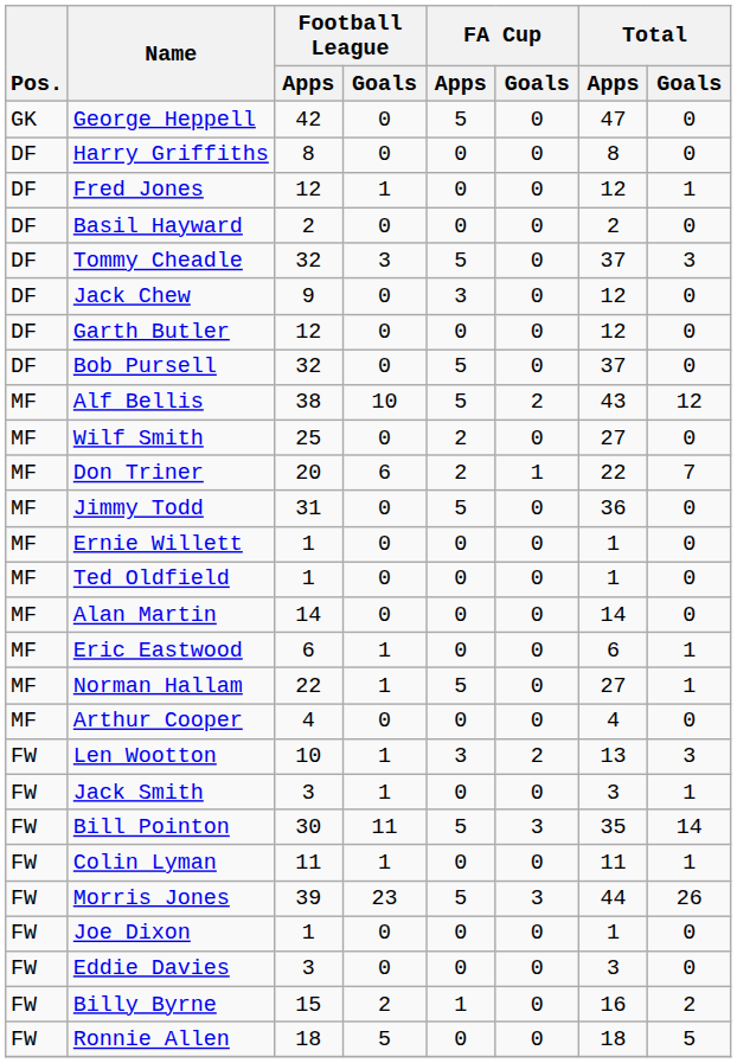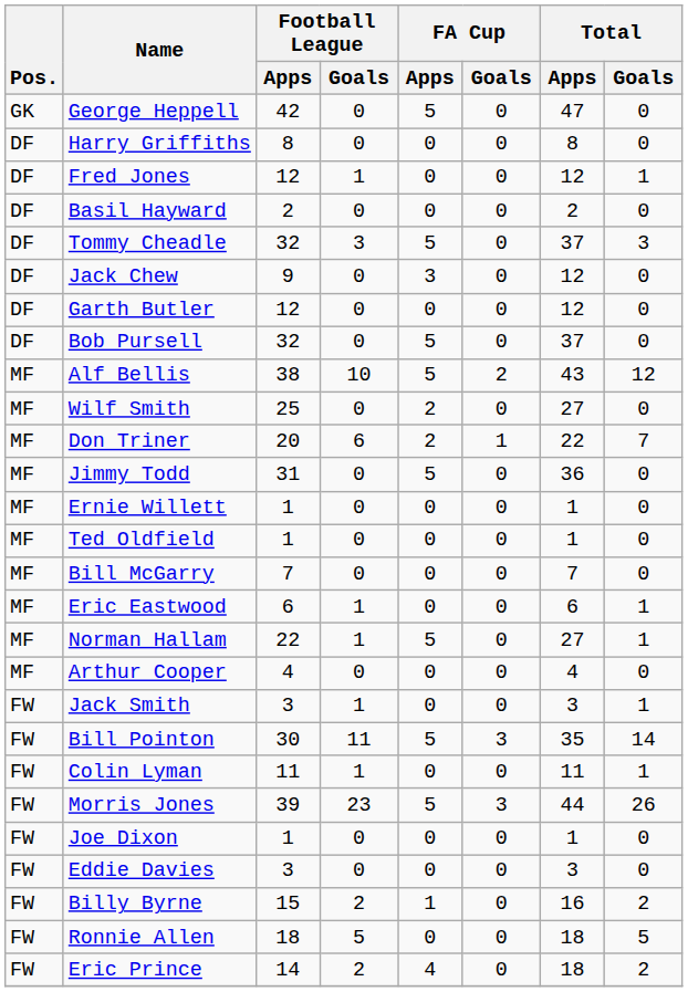 <table class="wikitable" style="text-align:center">
 <tr>
 <th rowspan="2" valign="bottom">Pos.</th>
 <th rowspan="2">Name</th>
 <th colspan="2" width="85">Football League</th>
 <th colspan="2" width="85">FA Cup</th>
 <th colspan="2" width="85">Total</th>
 </tr>
 <tr>
 <th>Apps</th>
 <th>Goals</th>
 <th>Apps</th>
 <th>Goals</th>
 <th>Apps</th>
 <th>Goals</th>
 </tr>
 <tr>
 <td align="left">GK</td>
 <td align="left"> <a href='#'>George Heppell</a></td>
 <td>42</td>
 <td>0</td>
 <td>5</td>
 <td>0</td>
 <td>47</td>
 <td>0</td>
 </tr>
 <tr>
 <td align="left">DF</td>
 <td align="left"> <a href='#'>Harry Griffiths</a></td>
 <td>8</td>
 <td>0</td>
 <td>0</td>
 <td>0</td>
 <td>8</td>
 <td>0</td>
 </tr>
 <tr>
 <td align="left">DF</td>
 <td align="left"> <a href='#'>Fred Jones</a></td>
 <td>12</td>
 <td>1</td>
 <td>0</td>
 <td>0</td>
 <td>12</td>
 <td>1</td>
 </tr>
 <tr>
 <td align="left">DF</td>
 <td align="left"> <a href='#'>Basil Hayward</a></td>
 <td>2</td>
 <td>0</td>
 <td>0</td>
 <td>0</td>
 <td>2</td>
 <td>0</td>
 </tr>
 <tr>
 <td align="left">DF</td>
 <td align="left"> <a href='#'>Tommy Cheadle</a></td>
 <td>32</td>
 <td>3</td>
 <td>5</td>
 <td>0</td>
 <td>37</td>
 <td>3</td>
 </tr>
 <tr>
 <td align="left">DF</td>
 <td align="left"> <a href='#'>Jack Chew</a></td>
 <td>9</td>
 <td>0</td>
 <td>3</td>
 <td>0</td>
 <td>12</td>
 <td>0</td>
 </tr>
 <tr>
 <td align="left">DF</td>
 <td align="left"> <a href='#'>Garth Butler</a></td>
 <td>12</td>
 <td>0</td>
 <td>0</td>
 <td>0</td>
 <td>12</td>
 <td>0</td>
 </tr>
 <tr>
 <td align="left">DF</td>
 <td align="left"> <a href='#'>Bob Pursell</a></td>
 <td>32</td>
 <td>0</td>
 <td>5</td>
 <td>0</td>
 <td>37</td>
 <td>0</td>
 </tr>
 <tr>
 <td align="left">MF</td>
 <td align="left"> <a href='#'>Alf Bellis</a></td>
 <td>38</td>
 <td>10</td>
 <td>5</td>
 <td>2</td>
 <td>43</td>
 <td>12</td>
 </tr>
 <tr>
 <td align="left">MF</td>
 <td align="left"> <a href='#'>Wilf Smith</a></td>
 <td>25</td>
 <td>0</td>
 <td>2</td>
 <td>0</td>
 <td>27</td>
 <td>0</td>
 </tr>
 <tr>
 <td align="left">MF</td>
 <td align="left"> <a href='#'>Don Triner</a></td>
 <td>20</td>
 <td>6</td>
 <td>2</td>
 <td>1</td>
 <td>22</td>
 <td>7</td>
 </tr>
 <tr>
 <td align="left">MF</td>
 <td align="left"> <a href='#'>Jimmy Todd</a></td>
 <td>31</td>
 <td>0</td>
 <td>5</td>
 <td>0</td>
 <td>36</td>
 <td>0</td>
 </tr>
 <tr>
 <td align="left">MF</td>
 <td align="left"> <a href='#'>Ernie Willett</a></td>
 <td>1</td>
 <td>0</td>
 <td>0</td>
 <td>0</td>
 <td>1</td>
 <td>0</td>
 </tr>
 <tr>
 <td align="left">MF</td>
 <td align="left"> <a href='#'>Ted Oldfield</a></td>
 <td>1</td>
 <td>0</td>
 <td>0</td>
 <td>0</td>
 <td>1</td>
 <td>0</td>
 </tr>
 <tr>
 <td align="left">MF</td>
-<td align="left"> <a href='#'>Alan Martin</a></td>
-<td>14</td>
+<td align="left"> <a href='#'>Bill McGarry</a></td>
+<td>7</td>
 <td>0</td>
 <td>0</td>
 <td>0</td>
-<td>14</td>
+<td>7</td>
 <td>0</td>
 </tr>
 <tr>
 <td align="left">MF</td>
 <td align="left"> <a href='#'>Eric Eastwood</a></td>
 <td>6</td>
 <td>1</td>
 <td>0</td>
 <td>0</td>
 <td>6</td>
 <td>1</td>
 </tr>
 <tr>
 <td align="left">MF</td>
 <td align="left"> <a href='#'>Norman Hallam</a></td>
 <td>22</td>
 <td>1</td>
 <td>5</td>
 <td>0</td>
 <td>27</td>
 <td>1</td>
 </tr>
 <tr>
 <td align="left">MF</td>
 <td align="left"> <a href='#'>Arthur Cooper</a></td>
 <td>4</td>
 <td>0</td>
 <td>0</td>
 <td>0</td>
 <td>4</td>
 <td>0</td>
-</tr>
-<tr>
-<td align="left">FW</td>
-<td align="left"> <a href='#'>Len Wootton</a></td>
-<td>10</td>
-<td>1</td>
-<td>3</td>
-<td>2</td>
-<td>13</td>
-<td>3</td>
 </tr>
 <tr>
 <td align="left">FW</td>
 <td align="left"> <a href='#'>Jack Smith</a></td>
 <td>3</td>
 <td>1</td>
 <td>0</td>
 <td>0</td>
 <td>3</td>
 <td>1</td>
 </tr>
 <tr>
 <td align="left">FW</td>
 <td align="left"> <a href='#'>Bill Pointon</a></td>
 <td>30</td>
 <td>11</td>
 <td>5</td>
 <td>3</td>
 <td>35</td>
 <td>14</td>
 </tr>
 <tr>
 <td align="left">FW</td>
 <td align="left"> <a href='#'>Colin Lyman</a></td>
 <td>11</td>
 <td>1</td>
 <td>0</td>
 <td>0</td>
 <td>11</td>
 <td>1</td>
 </tr>
 <tr>
 <td align="left">FW</td>
 <td align="left"> <a href='#'>Morris Jones</a></td>
 <td>39</td>
 <td>23</td>
 <td>5</td>
 <td>3</td>
 <td>44</td>
 <td>26</td>
 </tr>
 <tr>
 <td align="left">FW</td>
 <td align="left"> <a href='#'>Joe Dixon</a></td>
 <td>1</td>
 <td>0</td>
 <td>0</td>
 <td>0</td>
 <td>1</td>
 <td>0</td>
 </tr>
 <tr>
 <td align="left">FW</td>
 <td align="left"> <a href='#'>Eddie Davies</a></td>
 <td>3</td>
 <td>0</td>
 <td>0</td>
 <td>0</td>
 <td>3</td>
 <td>0</td>
 </tr>
 <tr>
 <td align="left">FW</td>
 <td align="left"> <a href='#'>Billy Byrne</a></td>
 <td>15</td>
 <td>2</td>
 <td>1</td>
 <td>0</td>
 <td>16</td>
 <td>2</td>
 </tr>
 <tr>
 <td align="left">FW</td>
 <td align="left"> <a href='#'>Ronnie Allen</a></td>
 <td>18</td>
 <td>5</td>
 <td>0</td>
 <td>0</td>
 <td>18</td>
 <td>5</td>
 </tr>
 <tr>
+<td align="left">FW</td>
+<td align="left"> <a href='#'>Eric Prince</a></td>
+<td>14</td>
+<td>2</td>
+<td>4</td>
+<td>0</td>
+<td>18</td>
+<td>2</td>
+</tr>
+<tr>
 </tr>
 </table>
